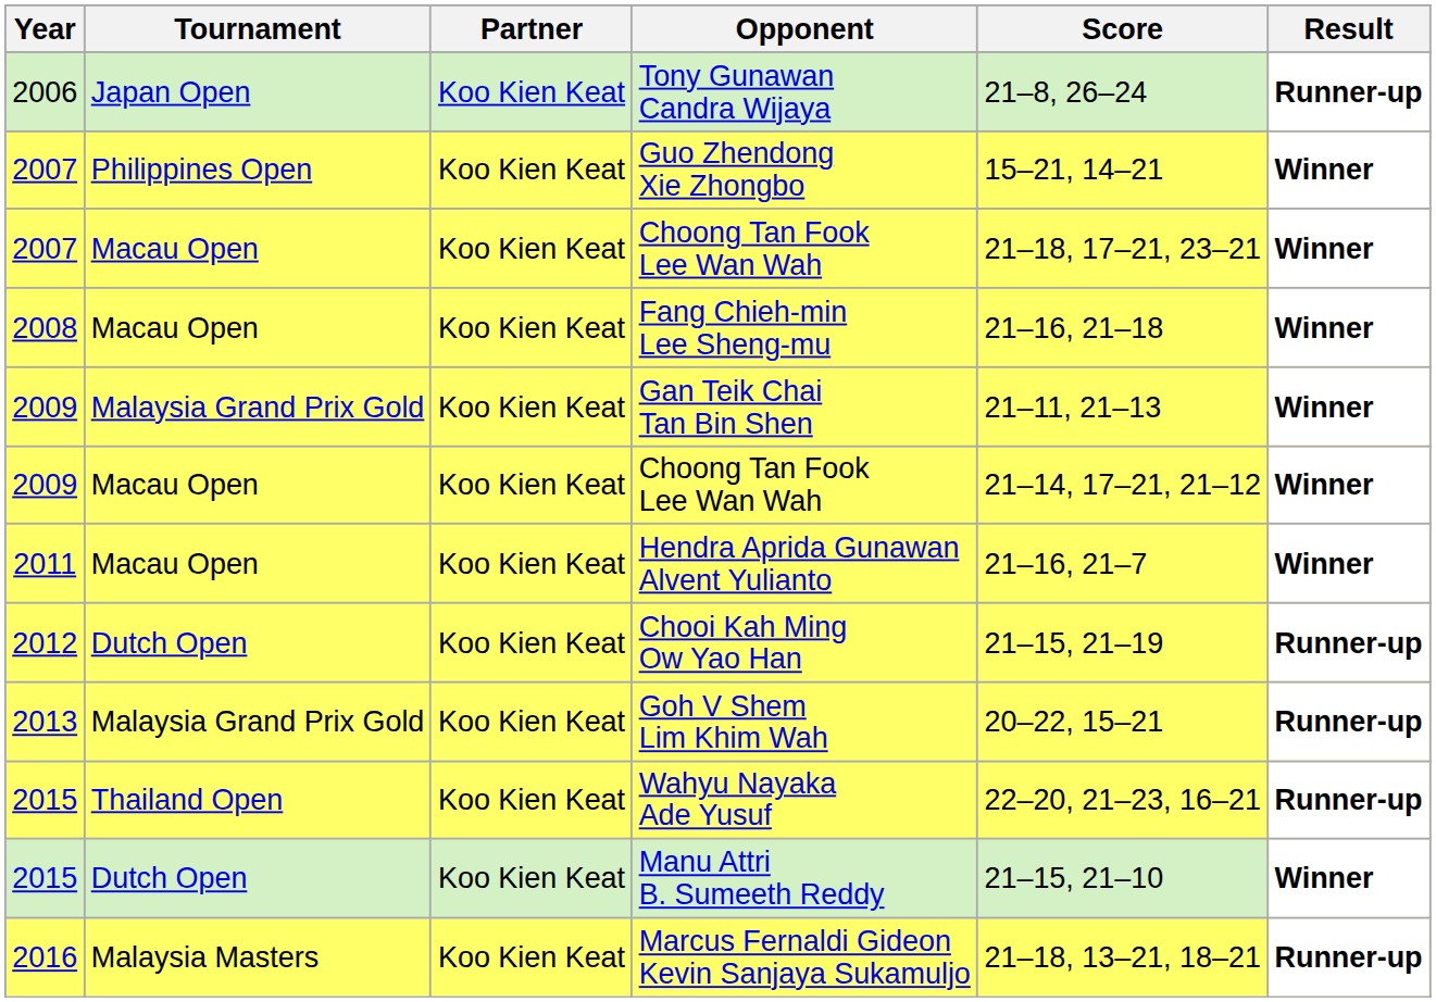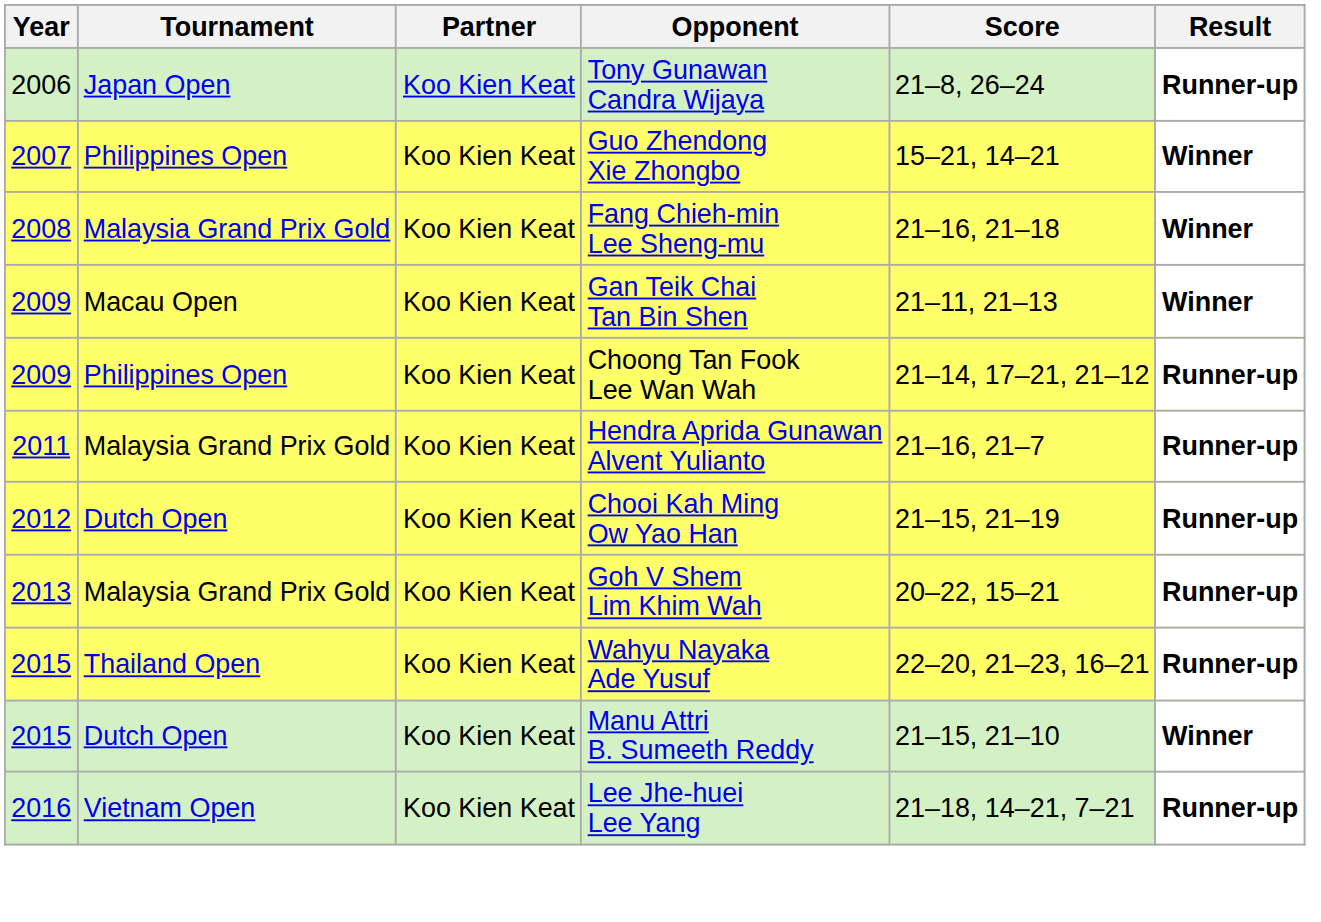 <table class="sortable wikitable" style="font-size: 90%;">
 <tr>
 <th>Year</th>
 <th>Tournament</th>
 <th>Partner</th>
 <th>Opponent</th>
 <th>Score</th>
 <th>Result</th>
 </tr>
 <tr style="background:#D4F1C5">
 <td align="center">2006</td>
 <td align="left"><a href='#'>Japan Open</a></td>
 <td align="left"> <a href='#'>Koo Kien Keat</a></td>
 <td align="left"> <a href='#'>Tony Gunawan</a> <br>  <a href='#'>Candra Wijaya</a></td>
 <td align="left">21–8, 26–24</td>
 <td style="text-align:left; background:white"> <strong>Runner-up</strong></td>
 </tr>
 <tr style="background:#FFFF67">
 <td align="center"><a href='#'>2007</a></td>
 <td align="left"><a href='#'>Philippines Open</a></td>
 <td align="left"> Koo Kien Keat</td>
 <td align="left"> <a href='#'>Guo Zhendong</a> <br>  <a href='#'>Xie Zhongbo</a></td>
 <td align="left">15–21, 14–21</td>
 <td style="text-align:left; background:white"> <strong>Winner</strong></td>
 </tr>
 <tr style="background:#FFFF67">
-<td align="center"><a href='#'>2007</a></td>
-<td align="left"><a href='#'>Macau Open</a></td>
-<td align="left"> Koo Kien Keat</td>
-<td align="left"> <a href='#'>Choong Tan Fook</a> <br>  <a href='#'>Lee Wan Wah</a></td>
-<td align="left">21–18, 17–21, 23–21</td>
-<td style="text-align:left; background:white"> <strong>Winner</strong></td>
-</tr>
-<tr style="background:#FFFF67">
 <td align="center"><a href='#'>2008</a></td>
-<td align="left">Macau Open</td>
+<td align="left"><a href='#'>Malaysia Grand Prix Gold</a></td>
 <td align="left"> Koo Kien Keat</td>
 <td align="left"> <a href='#'>Fang Chieh-min</a> <br>  <a href='#'>Lee Sheng-mu</a></td>
 <td align="left">21–16, 21–18</td>
 <td style="text-align:left; background:white"> <strong>Winner</strong></td>
 </tr>
 <tr style="background:#FFFF67">
 <td align="center"><a href='#'>2009</a></td>
-<td align="left"><a href='#'>Malaysia Grand Prix Gold</a></td>
+<td align="left">Macau Open</td>
 <td align="left"> Koo Kien Keat</td>
 <td align="left"> <a href='#'>Gan Teik Chai</a> <br>  <a href='#'>Tan Bin Shen</a></td>
 <td align="left">21–11, 21–13</td>
 <td style="text-align:left; background:white"> <strong>Winner</strong></td>
 </tr>
 <tr style="background:#FFFF67">
 <td align="center"><a href='#'>2009</a></td>
-<td align="left">Macau Open</td>
+<td align="left"><a href='#'>Philippines Open</a></td>
 <td align="left"> Koo Kien Keat</td>
 <td align="left"> Choong Tan Fook <br>  Lee Wan Wah</td>
 <td align="left">21–14, 17–21, 21–12</td>
-<td style="text-align:left; background:white"> <strong>Winner</strong></td>
+<td style="text-align:left; background:white"> <strong>Runner-up</strong></td>
 </tr>
 <tr style="background:#FFFF67">
 <td align="center"><a href='#'>2011</a></td>
-<td align="left">Macau Open</td>
+<td align="left">Malaysia Grand Prix Gold</td>
 <td align="left"> Koo Kien Keat</td>
 <td align="left"> <a href='#'>Hendra Aprida Gunawan</a> <br>  <a href='#'>Alvent Yulianto</a></td>
 <td align="left">21–16, 21–7</td>
-<td style="text-align:left; background:white"> <strong>Winner</strong></td>
+<td style="text-align:left; background:white"> <strong>Runner-up</strong></td>
 </tr>
 <tr style="background:#FFFF67">
 <td align="center"><a href='#'>2012</a></td>
 <td align="left"><a href='#'>Dutch Open</a></td>
 <td align="left"> Koo Kien Keat</td>
 <td align="left"> <a href='#'>Chooi Kah Ming</a> <br>  <a href='#'>Ow Yao Han</a></td>
 <td align="left">21–15, 21–19</td>
 <td style="text-align:left; background:white"> <strong>Runner-up</strong></td>
 </tr>
 <tr style="background:#FFFF67">
 <td align="center"><a href='#'>2013</a></td>
 <td align="left">Malaysia Grand Prix Gold</td>
 <td align="left"> Koo Kien Keat</td>
 <td align="left"> <a href='#'>Goh V Shem</a> <br>  <a href='#'>Lim Khim Wah</a></td>
 <td align="left">20–22, 15–21</td>
 <td style="text-align:left; background:white"> <strong>Runner-up</strong></td>
 </tr>
 <tr style="background:#FFFF67">
 <td align="center"><a href='#'>2015</a></td>
 <td align="left"><a href='#'>Thailand Open</a></td>
 <td align="left"> Koo Kien Keat</td>
 <td align="left"> <a href='#'>Wahyu Nayaka</a> <br>  <a href='#'>Ade Yusuf</a></td>
 <td align="left">22–20, 21–23, 16–21</td>
 <td style="text-align:left; background:white"> <strong>Runner-up</strong></td>
 </tr>
 <tr style="background:#D4F1C5">
 <td align="center"><a href='#'>2015</a></td>
 <td align="left"><a href='#'>Dutch Open</a></td>
 <td align="left"> Koo Kien Keat</td>
 <td align="left"> <a href='#'>Manu Attri</a> <br>  <a href='#'>B. Sumeeth Reddy</a></td>
 <td align="left">21–15, 21–10</td>
 <td style="text-align:left; background:white"> <strong>Winner</strong></td>
 </tr>
-<tr style="background:#FFFF67">
+<tr style="background:#D4F1C5">
 <td align="center"><a href='#'>2016</a></td>
-<td align="left">Malaysia Masters</td>
+<td align="left"><a href='#'>Vietnam Open</a></td>
 <td align="left"> Koo Kien Keat</td>
-<td align="left"> <a href='#'>Marcus Fernaldi Gideon</a> <br>  <a href='#'>Kevin Sanjaya Sukamuljo</a></td>
-<td align="left">21–18, 13–21, 18–21</td>
+<td align="left"> <a href='#'>Lee Jhe-huei</a> <br>  <a href='#'>Lee Yang</a></td>
+<td align="left">21–18, 14–21, 7–21</td>
 <td style="text-align:left; background:white"> <strong>Runner-up</strong></td>
 </tr>
 </table>
